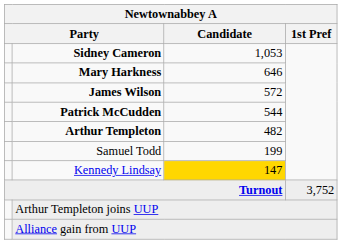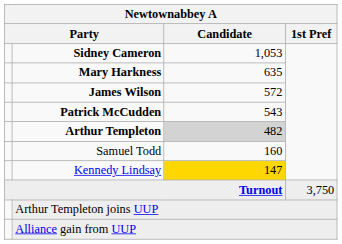 <table class="wikitable">
 <tr>
 <th colspan="4" align="center">Newtownabbey A</th>
 </tr>
 <tr>
 <th colspan="2" align="center" width=200>Party</th>
 <th width=150>Candidate</th>
 <th width=60>1st Pref</th>
 </tr>
 <tr>
 <td></td>
 <td align="right"><strong>Sidney Cameron</strong></td>
 <td align="right">1,053</td>
 </tr>
 <tr>
 <td></td>
 <td align="right"><strong>Mary Harkness</strong></td>
-<td align="right">646</td>
+<td align="right">635</td>
 </tr>
 <tr>
 <td></td>
 <td align="right"><strong>James Wilson</strong></td>
 <td align="right">572</td>
 </tr>
 <tr>
 <td></td>
 <td align="right"><strong>Patrick McCudden</strong></td>
-<td align="right">544</td>
+<td align="right">543</td>
 </tr>
 <tr>
 <td></td>
 <td align="right"><strong>Arthur Templeton</strong></td>
-<td align="right">482</td>
+<td align="right" style="background: lightgrey;">482</td>
 </tr>
 <tr>
 <td></td>
 <td align="right">Samuel Todd</td>
-<td align="right">199</td>
+<td align="right">160</td>
 </tr>
 <tr>
 <td></td>
 <td align="right"><a href='#'>Kennedy Lindsay</a></td>
 <td align="right" style="background: gold;">147</td>
 </tr>
 <tr bgcolor="EEEEEE">
 <td colspan=3 align="right"><strong><a href='#'>Turnout</a></strong></td>
-<td align="right">3,752</td>
+<td align="right">3,750</td>
 </tr>
 <tr>
 <td bgcolor=></td>
 <td colspan=3 bgcolor="EEEEEE">Arthur Templeton joins <a href='#'>UUP</a></td>
 </tr>
 <tr>
 <td bgcolor=></td>
 <td colspan=3 bgcolor="EEEEEE"><a href='#'>Alliance</a> gain from <a href='#'>UUP</a></td>
 </tr>
 </table>
